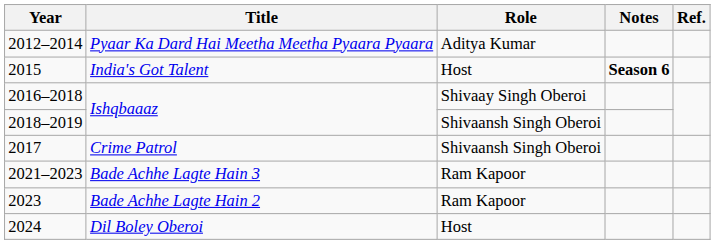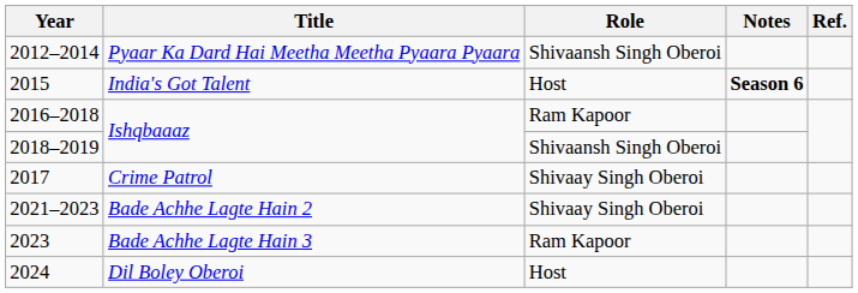 <table class="wikitable sortable">
 <tr>
 <th>Year</th>
 <th>Title</th>
 <th>Role</th>
 <th class="unsortable">Notes</th>
 <th class="unsortable">Ref.</th>
 </tr>
 <tr>
 <td>2012–2014</td>
 <td><em><a href='#'>Pyaar Ka Dard Hai Meetha Meetha Pyaara Pyaara</a></em></td>
-<td>Aditya Kumar</td>
+<td>Shivaansh Singh Oberoi</td>
 <td></td>
 <td></td>
 </tr>
 <tr>
 <td>2015</td>
 <td><em><a href='#'>India's Got Talent</a></em></td>
 <td>Host</td>
 <td><strong>Season 6</strong></td>
 <td></td>
 </tr>
 <tr>
 <td>2016–2018</td>
 <td rowspan="2"><em><a href='#'>Ishqbaaaz</a></em></td>
-<td>Shivaay Singh Oberoi</td>
+<td>Ram Kapoor</td>
 <td></td>
 <td rowspan=2></td>
 </tr>
 <tr>
 <td>2018–2019</td>
 <td>Shivaansh Singh Oberoi</td>
 <td></td>
 </tr>
 <tr>
 <td>2017</td>
 <td><em><a href='#'>Crime Patrol</a></em></td>
-<td>Shivaansh Singh Oberoi</td>
+<td>Shivaay Singh Oberoi</td>
 <td></td>
 <td></td>
 </tr>
 <tr>
 <td>2021–2023</td>
-<td><em><a href='#'>Bade Achhe Lagte Hain 3</a></em></td>
-<td>Ram Kapoor</td>
+<td><em><a href='#'>Bade Achhe Lagte Hain 2</a></em></td>
+<td>Shivaay Singh Oberoi</td>
 <td></td>
 <td></td>
 </tr>
 <tr>
 <td>2023</td>
-<td><em><a href='#'>Bade Achhe Lagte Hain 2</a></em></td>
+<td><em><a href='#'>Bade Achhe Lagte Hain 3</a></em></td>
 <td>Ram Kapoor</td>
 <td></td>
 <td></td>
 </tr>
 <tr>
 <td>2024</td>
 <td><em><a href='#'>Dil Boley Oberoi</a></em></td>
 <td>Host</td>
 <td></td>
 <td></td>
 </tr>
 </table>
